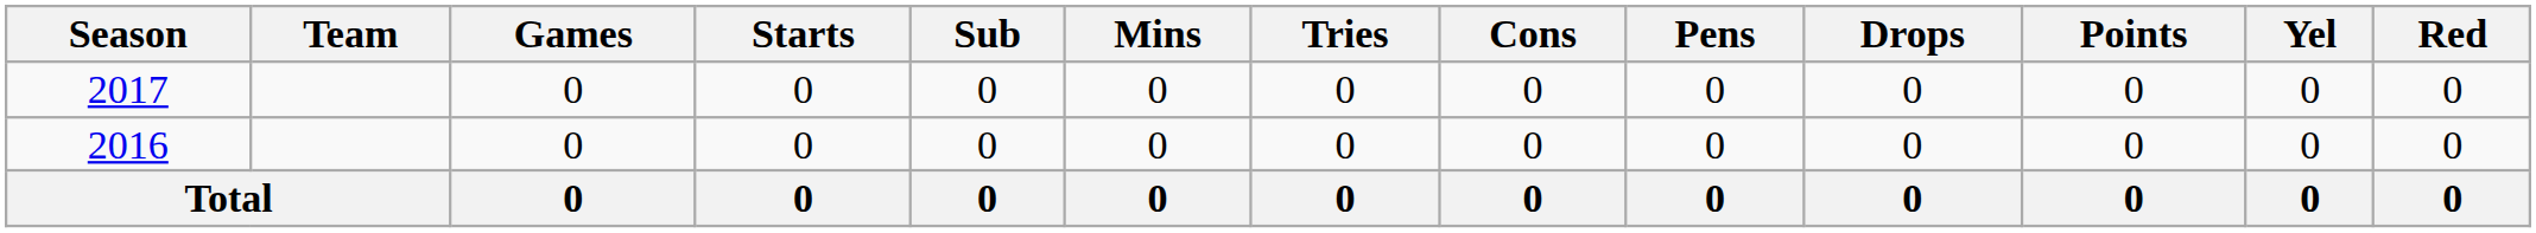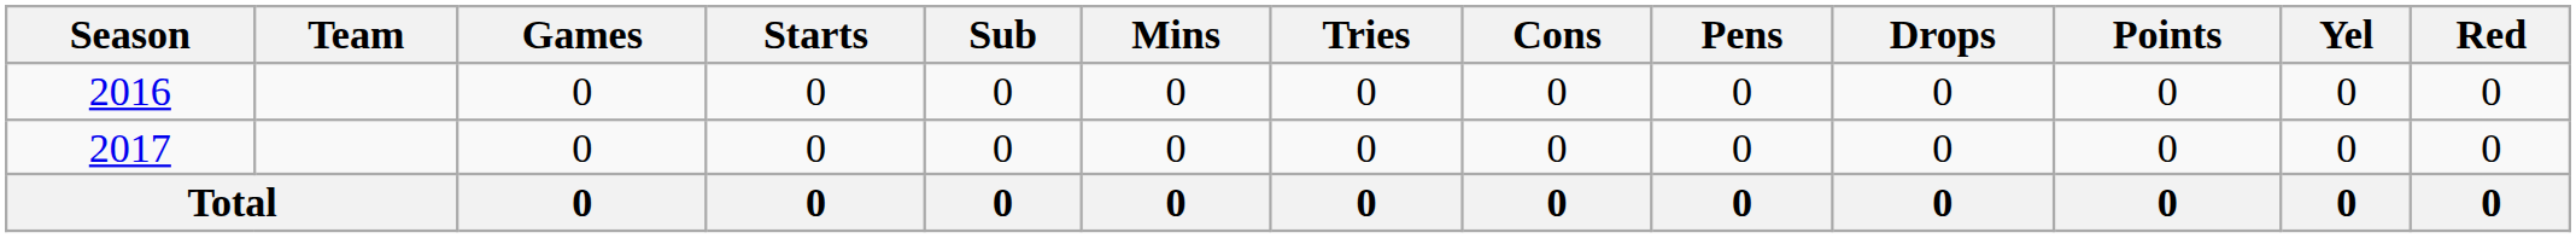 <table class="wikitable" style="text-align:center; line-height:90%; font-size:95%; width:60%;">
 <tr>
 <th>Season</th>
 <th>Team</th>
 <th>Games</th>
 <th>Starts</th>
 <th>Sub</th>
 <th>Mins</th>
 <th>Tries</th>
 <th>Cons</th>
 <th>Pens</th>
 <th>Drops</th>
 <th>Points</th>
 <th>Yel</th>
 <th>Red</th>
 </tr>
 <tr>
-<td><a href='#'>2017</a></td>
+<td><a href='#'>2016</a></td>
 <td></td>
 <td>0</td>
 <td>0</td>
 <td>0</td>
 <td>0</td>
 <td>0</td>
 <td>0</td>
 <td>0</td>
 <td>0</td>
 <td>0</td>
 <td>0</td>
 <td>0</td>
 </tr>
 <tr>
-<td><a href='#'>2016</a></td>
+<td><a href='#'>2017</a></td>
 <td></td>
 <td>0</td>
 <td>0</td>
 <td>0</td>
 <td>0</td>
 <td>0</td>
 <td>0</td>
 <td>0</td>
 <td>0</td>
 <td>0</td>
 <td>0</td>
 <td>0</td>
 </tr>
 <tr>
 <th colspan="2">Total</th>
 <th>0</th>
 <th>0</th>
 <th>0</th>
 <th>0</th>
 <th>0</th>
 <th>0</th>
 <th>0</th>
 <th>0</th>
 <th>0</th>
 <th>0</th>
 <th>0</th>
 </tr>
 </table>
